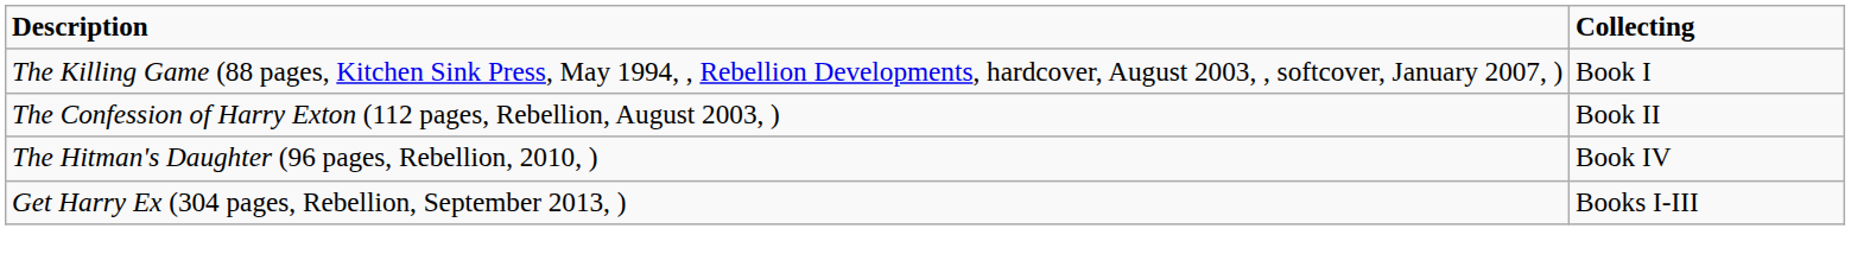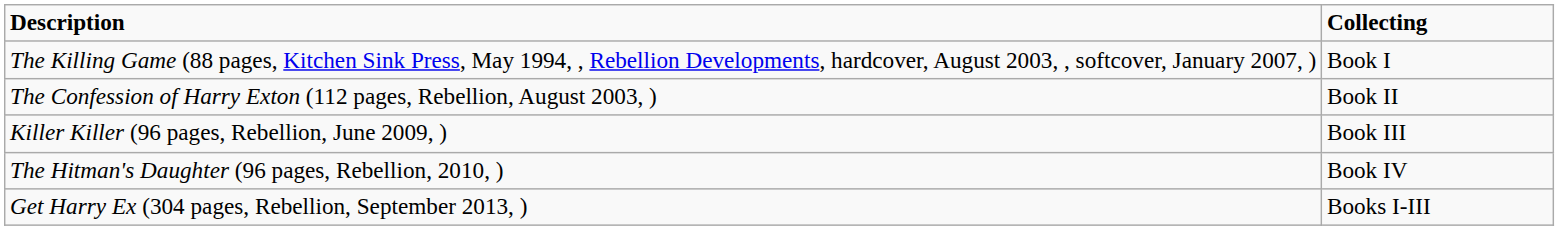 <table class="wikitable">
 <tr>
 <td style="width:85%;"><strong>Description</strong></td>
 <td><strong>Collecting</strong></td>
 </tr>
 <tr>
 <td style="width:85%;"><em>The Killing Game</em> (88 pages, <a href='#'>Kitchen Sink Press</a>, May 1994, , <a href='#'>Rebellion Developments</a>, hardcover, August 2003, , softcover, January 2007, )</td>
 <td>Book I</td>
 </tr>
 <tr>
 <td style="width:85%;"><em>The Confession of Harry Exton</em> (112 pages, Rebellion, August 2003, )</td>
 <td>Book II</td>
 </tr>
 <tr>
+<td style="width:85%;"><em>Killer Killer</em> (96 pages, Rebellion, June 2009, )</td>
+<td>Book III</td>
+</tr>
+<tr>
 <td style="width:85%;"><em>The Hitman's Daughter</em> (96 pages, Rebellion, 2010, )</td>
 <td>Book IV</td>
 </tr>
 <tr>
 <td style="width:85%;"><em>Get Harry Ex</em> (304 pages, Rebellion, September 2013, )</td>
 <td>Books I-III</td>
 </tr>
 </table>
